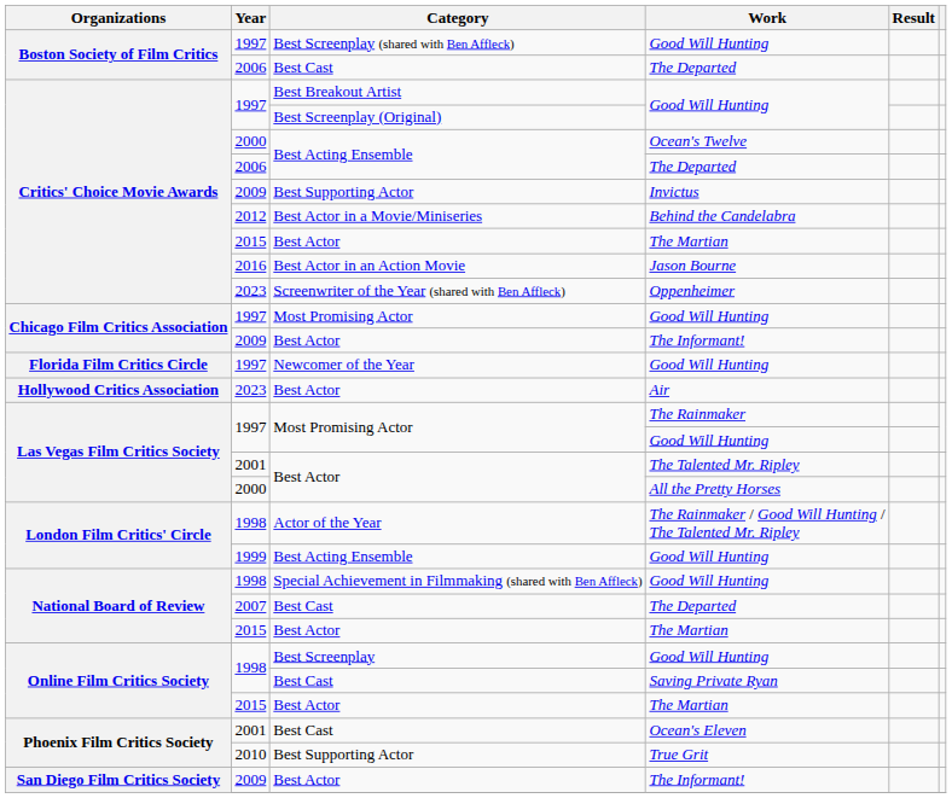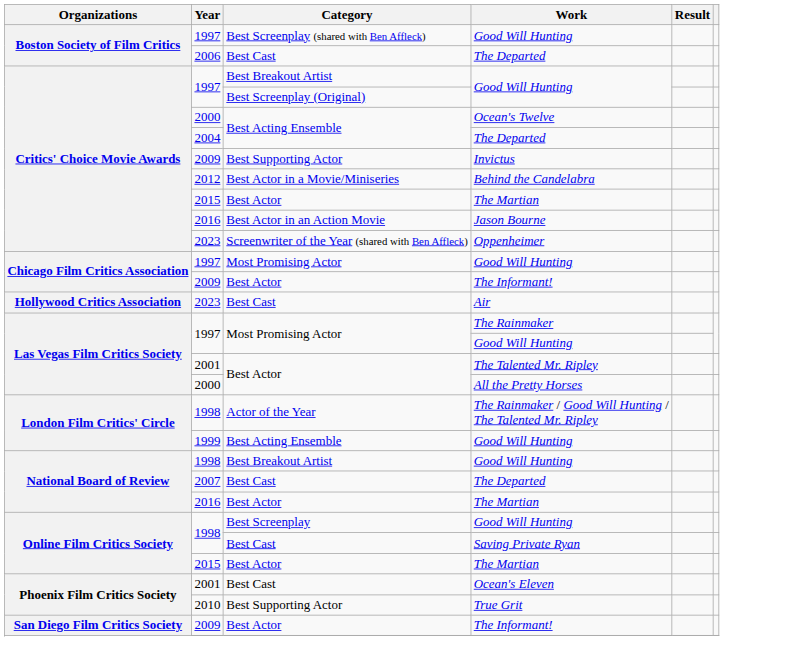 <table class= "wikitable plainrowheaders sortable">
 <tr>
 <th>Organizations</th>
 <th scope="col">Year</th>
 <th scope="col">Category</th>
 <th scope="col">Work</th>
 <th scope="col">Result</th>
 <th scope="col" class="unsortable"></th>
 </tr>
 <tr>
 <th scope="row" rowspan="2"><a href='#'>Boston Society of Film Critics</a></th>
 <td style="text-align:center;"><a href='#'>1997</a></td>
 <td><a href='#'>Best Screenplay</a> <small>(shared with <a href='#'>Ben Affleck</a>)</small></td>
 <td><em><a href='#'>Good Will Hunting</a></em></td>
 <td></td>
 <td style="text-align:center;"></td>
 </tr>
 <tr>
 <td style="text-align:center;"><a href='#'>2006</a></td>
 <td><a href='#'>Best Cast</a></td>
 <td><em><a href='#'>The Departed</a></em></td>
 <td></td>
 <td style="text-align:center;"></td>
 </tr>
 <tr>
 <th scope="row" rowspan="9"><a href='#'>Critics' Choice Movie Awards</a></th>
 <td style="text-align:center;", rowspan="2"><a href='#'>1997</a></td>
 <td><a href='#'>Best Breakout Artist</a></td>
 <td rowspan="2"><em><a href='#'>Good Will Hunting</a></em></td>
 <td></td>
 <td style="text-align:center;"></td>
 </tr>
 <tr>
 <td><a href='#'>Best Screenplay (Original)</a></td>
 <td></td>
 <td style="text-align:center;"></td>
 </tr>
 <tr>
 <td style="text-align:center;"><a href='#'>2000</a></td>
 <td rowspan="2"><a href='#'>Best Acting Ensemble</a></td>
 <td><em><a href='#'>Ocean's Twelve</a></em></td>
 <td></td>
 <td style="text-align:center;"></td>
 </tr>
 <tr>
-<td style="text-align:center;"><a href='#'>2006</a></td>
+<td style="text-align:center;"><a href='#'>2004</a></td>
 <td><em><a href='#'>The Departed</a></em></td>
 <td></td>
 <td style="text-align:center;"></td>
 </tr>
 <tr>
 <td style="text-align:center;"><a href='#'>2009</a></td>
 <td><a href='#'>Best Supporting Actor</a></td>
 <td><em><a href='#'>Invictus</a></em></td>
 <td></td>
 <td style="text-align:center;"></td>
 </tr>
 <tr>
 <td style="text-align:center;"><a href='#'>2012</a></td>
 <td><a href='#'>Best Actor in a Movie/Miniseries</a></td>
 <td><em><a href='#'>Behind the Candelabra</a></em></td>
 <td></td>
 <td style="text-align:center;"></td>
 </tr>
 <tr>
 <td style="text-align:center;"><a href='#'>2015</a></td>
 <td><a href='#'>Best Actor</a></td>
 <td><em><a href='#'>The Martian</a></em></td>
 <td></td>
 <td style="text-align:center;"></td>
 </tr>
 <tr>
 <td style="text-align:center;"><a href='#'>2016</a></td>
 <td><a href='#'>Best Actor in an Action Movie</a></td>
 <td><em><a href='#'>Jason Bourne</a></em></td>
 <td></td>
 <td style="text-align:center;"></td>
 </tr>
 <tr>
 <td style="text-align:center;"><a href='#'>2023</a></td>
 <td><a href='#'>Screenwriter of the Year</a> <small>(shared with <a href='#'>Ben Affleck</a>)</small></td>
 <td><em><a href='#'>Oppenheimer</a></em></td>
 <td></td>
 <td style="text-align:center;"></td>
 </tr>
 <tr>
 <th scope="row" rowspan="2"><a href='#'>Chicago Film Critics Association</a></th>
 <td style="text-align:center;"><a href='#'>1997</a></td>
 <td><a href='#'>Most Promising Actor</a></td>
 <td><em><a href='#'>Good Will Hunting</a></em></td>
 <td></td>
 <td style="text-align:center;"></td>
 </tr>
 <tr>
 <td style="text-align:center;"><a href='#'>2009</a></td>
 <td><a href='#'>Best Actor</a></td>
 <td><em><a href='#'>The Informant!</a></em></td>
 <td></td>
 <td style="text-align:center;"></td>
 </tr>
 <tr>
-<th scope="row" rowspan="1"><a href='#'>Florida Film Critics Circle</a></th>
-<td style="text-align:center;"><a href='#'>1997</a></td>
-<td><a href='#'>Newcomer of the Year</a></td>
-<td><em><a href='#'>Good Will Hunting</a></em></td>
-<td></td>
-<td style="text-align:center;"></td>
-</tr>
-<tr>
 <th scope="row" rowspan="1"><a href='#'>Hollywood Critics Association</a></th>
 <td><a href='#'>2023</a></td>
-<td><a href='#'>Best Actor</a></td>
+<td><a href='#'>Best Cast</a></td>
 <td><a href='#'><em>Air</em></a></td>
 <td></td>
 <td style="text-align:center;"></td>
 </tr>
 <tr>
 <th scope="row" rowspan="4"><a href='#'>Las Vegas Film Critics Society</a></th>
 <td style="text-align:center;", rowspan="2">1997</td>
 <td rowspan="2">Most Promising Actor</td>
 <td><em><a href='#'>The Rainmaker</a></em></td>
 <td></td>
 <td rowspan="2" style="text-align:center;"></td>
 </tr>
 <tr>
 <td><em><a href='#'>Good Will Hunting</a></em></td>
 <td></td>
 </tr>
 <tr>
 <td style="text-align:center;">2001</td>
 <td rowspan="2">Best Actor</td>
 <td><em><a href='#'>The Talented Mr. Ripley</a></em></td>
 <td></td>
 <td style="text-align:center;"></td>
 </tr>
 <tr>
 <td style="text-align:center;">2000</td>
 <td><em><a href='#'>All the Pretty Horses</a></em></td>
 <td></td>
 <td style="text-align:center;"></td>
 </tr>
 <tr>
 <th scope="row" rowspan="2"><a href='#'>London Film Critics' Circle</a></th>
 <td style="text-align:center;"><a href='#'>1998</a></td>
 <td><a href='#'>Actor of the Year</a></td>
 <td><em><a href='#'>The Rainmaker</a></em> / <em><a href='#'>Good Will Hunting</a></em> / <br> <em><a href='#'>The Talented Mr. Ripley</a></em></td>
 <td></td>
 <td style="text-align:center;"></td>
 </tr>
 <tr>
 <td style="text-align:center;"><a href='#'>1999</a></td>
 <td><a href='#'>Best Acting Ensemble</a></td>
 <td><em><a href='#'>Good Will Hunting</a></em></td>
 <td></td>
 <td style="text-align:center;"></td>
 </tr>
 <tr>
 <th scope="row" rowspan="3"><a href='#'>National Board of Review</a></th>
 <td style="text-align:center;"><a href='#'>1998</a></td>
-<td><a href='#'>Special Achievement in Filmmaking</a> <small>(shared with <a href='#'>Ben Affleck</a>)</small></td>
+<td><a href='#'>Best Breakout Artist</a></td>
 <td><em><a href='#'>Good Will Hunting</a></em></td>
 <td></td>
 <td style="text-align:center;"></td>
 </tr>
 <tr>
 <td style="text-align:center;"><a href='#'>2007</a></td>
 <td><a href='#'>Best Cast</a></td>
 <td><em><a href='#'>The Departed</a></em></td>
 <td></td>
 <td style="text-align:center;"></td>
 </tr>
 <tr>
-<td style="text-align:center;"><a href='#'>2015</a></td>
+<td style="text-align:center;"><a href='#'>2016</a></td>
 <td><a href='#'>Best Actor</a></td>
 <td><em><a href='#'>The Martian</a></em></td>
 <td></td>
 <td style="text-align:center;"></td>
 </tr>
 <tr>
 <th scope="row" rowspan="3"><a href='#'>Online Film Critics Society</a></th>
 <td style="text-align:center;", rowspan="2"><a href='#'>1998</a></td>
 <td><a href='#'>Best Screenplay</a></td>
 <td><em><a href='#'>Good Will Hunting</a></em></td>
 <td></td>
 <td style="text-align:center;"></td>
 </tr>
 <tr>
 <td><a href='#'>Best Cast</a></td>
 <td><em><a href='#'>Saving Private Ryan</a></em></td>
 <td></td>
 <td style="text-align:center;"></td>
 </tr>
 <tr>
 <td style="text-align:center;"><a href='#'>2015</a></td>
 <td><a href='#'>Best Actor</a></td>
 <td><em><a href='#'>The Martian</a></em></td>
 <td></td>
 <td style="text-align:center;"></td>
 </tr>
 <tr>
 <th scope="row" rowspan="2">Phoenix Film Critics Society</th>
 <td style="text-align:center;">2001</td>
 <td>Best Cast</td>
 <td><em><a href='#'>Ocean's Eleven</a></em></td>
 <td></td>
 <td style="text-align:center;"></td>
 </tr>
 <tr>
 <td style="text-align:center;">2010</td>
 <td>Best Supporting Actor</td>
 <td><em><a href='#'>True Grit</a></em></td>
 <td></td>
 <td style="text-align:center;"></td>
 </tr>
 <tr>
 <th scope="row" rowspan="2"><a href='#'>San Diego Film Critics Society</a></th>
 <td style="text-align:center;"><a href='#'>2009</a></td>
 <td><a href='#'>Best Actor</a></td>
 <td><em><a href='#'>The Informant!</a></em></td>
 <td></td>
 <td style="text-align:center;"></td>
 </tr>
 <tr>
 </tr>
 </table>
